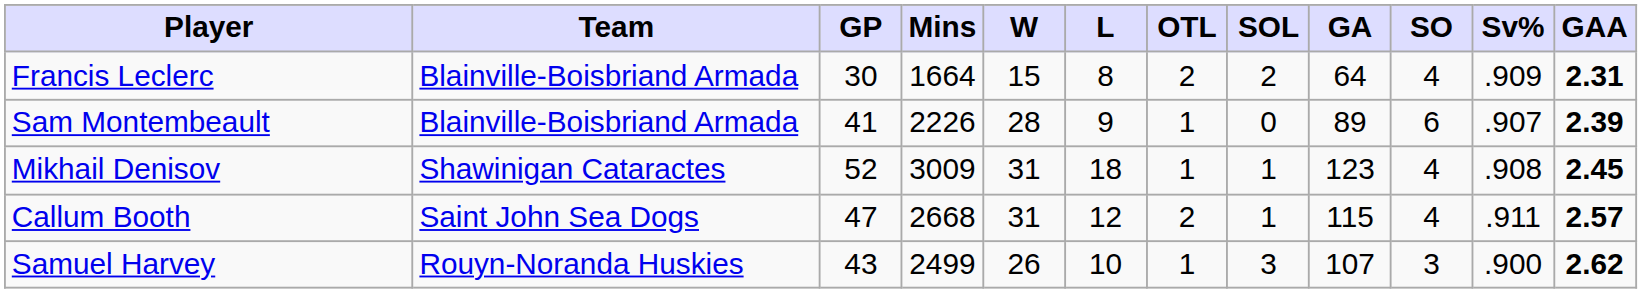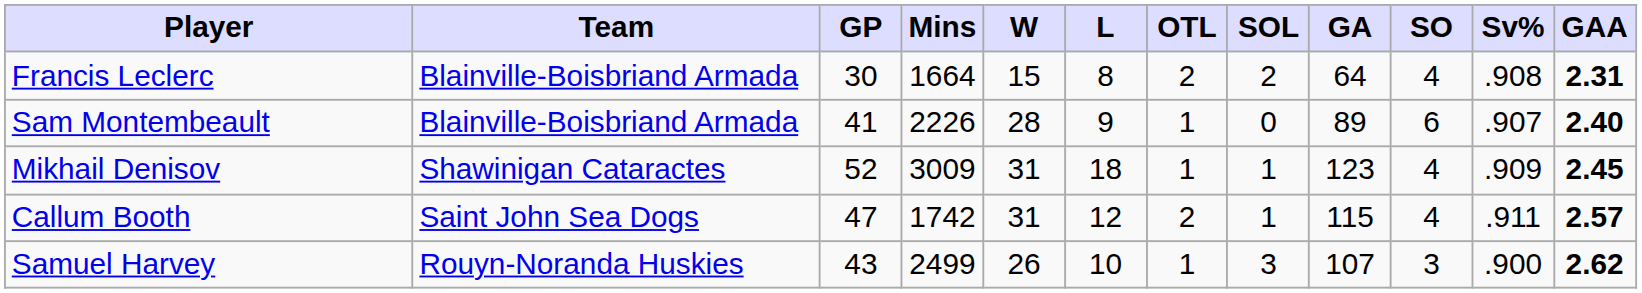 <table class="wikitable" style="text-align:center">
 <tr>
 <th style="background:#ddf; width:25%;">Player</th>
 <th style="background:#ddf; width:25%;">Team</th>
 <th style="background:#ddf; width:5%;">GP</th>
 <th style="background:#ddf; width:5%;">Mins</th>
 <th style="background:#ddf; width:5%;">W</th>
 <th style="background:#ddf; width:5%;">L</th>
 <th style="background:#ddf; width:5%;">OTL</th>
 <th style="background:#ddf; width:5%;">SOL</th>
 <th style="background:#ddf; width:5%;">GA</th>
 <th style="background:#ddf; width:5%;">SO</th>
 <th style="background:#ddf; width:5%;">Sv%</th>
 <th style="background:#ddf; width:5%;">GAA</th>
 </tr>
 <tr>
 <td align=left><a href='#'>Francis Leclerc</a></td>
 <td align=left><a href='#'>Blainville-Boisbriand Armada</a></td>
 <td>30</td>
 <td>1664</td>
 <td>15</td>
 <td>8</td>
 <td>2</td>
 <td>2</td>
 <td>64</td>
 <td>4</td>
-<td>.909</td>
+<td>.908</td>
 <td><strong>2.31</strong></td>
 </tr>
 <tr>
 <td align=left><a href='#'>Sam Montembeault</a></td>
 <td align=left><a href='#'>Blainville-Boisbriand Armada</a></td>
 <td>41</td>
 <td>2226</td>
 <td>28</td>
 <td>9</td>
 <td>1</td>
 <td>0</td>
 <td>89</td>
 <td>6</td>
 <td>.907</td>
-<td><strong>2.39</strong></td>
+<td><strong>2.40</strong></td>
 </tr>
 <tr>
 <td align=left><a href='#'>Mikhail Denisov</a></td>
 <td align=left><a href='#'>Shawinigan Cataractes</a></td>
 <td>52</td>
 <td>3009</td>
 <td>31</td>
 <td>18</td>
 <td>1</td>
 <td>1</td>
 <td>123</td>
 <td>4</td>
-<td>.908</td>
+<td>.909</td>
 <td><strong>2.45</strong></td>
 </tr>
 <tr>
 <td align=left><a href='#'>Callum Booth</a></td>
 <td align=left><a href='#'>Saint John Sea Dogs</a></td>
 <td>47</td>
-<td>2668</td>
+<td>1742</td>
 <td>31</td>
 <td>12</td>
 <td>2</td>
 <td>1</td>
 <td>115</td>
 <td>4</td>
 <td>.911</td>
 <td><strong>2.57</strong></td>
 </tr>
 <tr>
 <td align=left><a href='#'>Samuel Harvey</a></td>
 <td align=left><a href='#'>Rouyn-Noranda Huskies</a></td>
 <td>43</td>
 <td>2499</td>
 <td>26</td>
 <td>10</td>
 <td>1</td>
 <td>3</td>
 <td>107</td>
 <td>3</td>
 <td>.900</td>
 <td><strong>2.62</strong></td>
 </tr>
 </table>
